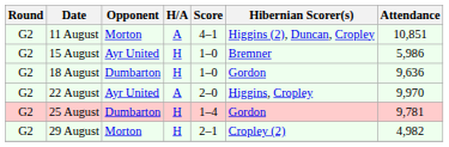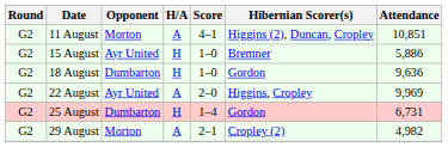 <table class="wikitable" style="text-align:center">
 <tr>
 <th>Round</th>
 <th>Date</th>
 <th>Opponent</th>
 <th>H/A</th>
 <th>Score</th>
 <th>Hibernian Scorer(s)</th>
 <th>Attendance</th>
 </tr>
 <tr bgcolor=#EEFFEE>
 <td>G2</td>
 <td align=left>11 August</td>
 <td align=left><a href='#'>Morton</a></td>
 <td><a href='#'>A</a></td>
 <td>4–1</td>
 <td align=left><a href='#'>Higgins (2)</a>, <a href='#'>Duncan</a>, <a href='#'>Cropley</a></td>
 <td>10,851</td>
 </tr>
 <tr bgcolor=#EEFFEE>
 <td>G2</td>
 <td align=left>15 August</td>
 <td align=left><a href='#'>Ayr United</a></td>
 <td><a href='#'>H</a></td>
 <td>1–0</td>
 <td align=left><a href='#'>Bremner</a></td>
-<td>5,986</td>
+<td>5,886</td>
 </tr>
 <tr bgcolor=#EEFFEE>
 <td>G2</td>
 <td align=left>18 August</td>
 <td align=left><a href='#'>Dumbarton</a></td>
 <td><a href='#'>H</a></td>
 <td>1–0</td>
 <td align=left><a href='#'>Gordon</a></td>
 <td>9,636</td>
 </tr>
 <tr bgcolor=#EEFFEE>
 <td>G2</td>
 <td align=left>22 August</td>
 <td align=left><a href='#'>Ayr United</a></td>
 <td><a href='#'>A</a></td>
 <td>2–0</td>
 <td align=left><a href='#'>Higgins</a>, <a href='#'>Cropley</a></td>
-<td>9,970</td>
+<td>9,969</td>
 </tr>
 <tr bgcolor=#FFCCCC>
 <td>G2</td>
 <td align=left>25 August</td>
 <td align=left><a href='#'>Dumbarton</a></td>
 <td><a href='#'>H</a></td>
 <td>1–4</td>
 <td align=left><a href='#'>Gordon</a></td>
-<td>9,781</td>
+<td>6,731</td>
 </tr>
 <tr bgcolor=#EEFFEE>
 <td>G2</td>
 <td align=left>29 August</td>
 <td align=left><a href='#'>Morton</a></td>
-<td><a href='#'>H</a></td>
+<td><a href='#'>A</a></td>
 <td>2–1</td>
 <td align=left><a href='#'>Cropley (2)</a></td>
 <td>4,982</td>
 </tr>
 <tr>
 </tr>
 </table>
